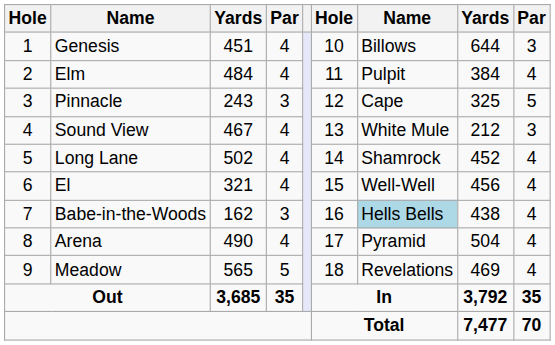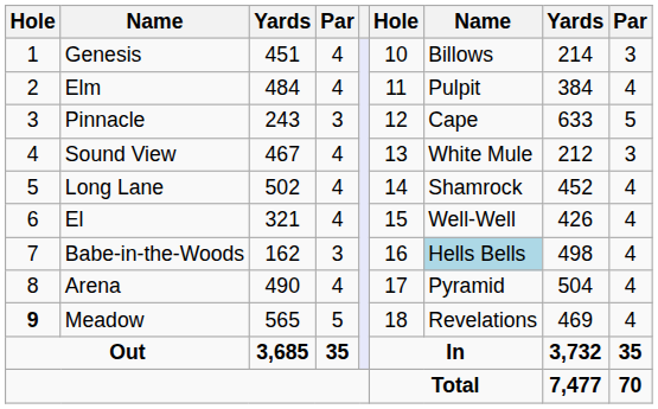 <table class=wikitable>
 <tr>
 <th>Hole</th>
 <th>Name</th>
 <th>Yards</th>
 <th>Par</th>
 <th></th>
 <th>Hole</th>
 <th>Name</th>
 <th>Yards</th>
 <th>Par</th>
 </tr>
 <tr>
 <td align=center>1</td>
 <td>Genesis</td>
 <td align=center>451</td>
 <td align=center>4</td>
 <td rowspan=10 style="background:#E6E8FA;"></td>
 <td align=center>10</td>
 <td>Billows</td>
-<td align=center>644</td>
+<td align=center>214</td>
 <td align=center>3</td>
 </tr>
 <tr>
 <td align=center>2</td>
 <td>Elm</td>
 <td align=center>484</td>
 <td align=center>4</td>
 <td align=center>11</td>
 <td>Pulpit</td>
 <td align=center>384</td>
 <td align=center>4</td>
 </tr>
 <tr>
 <td align=center>3</td>
 <td>Pinnacle</td>
 <td align=center>243</td>
 <td align=center>3</td>
 <td align=center>12</td>
 <td>Cape</td>
-<td align=center>325</td>
+<td align=center>633</td>
 <td align=center>5</td>
 </tr>
 <tr>
 <td align=center>4</td>
 <td>Sound View</td>
 <td align=center>467</td>
 <td align=center>4</td>
 <td align=center>13</td>
 <td>White Mule</td>
 <td align=center>212</td>
 <td align=center>3</td>
 </tr>
 <tr>
 <td align=center>5</td>
 <td>Long Lane</td>
 <td align=center>502</td>
 <td align=center>4</td>
 <td align=center>14</td>
 <td>Shamrock</td>
 <td align=center>452</td>
 <td align=center>4</td>
 </tr>
 <tr>
 <td align=center>6</td>
 <td>El</td>
 <td align=center>321</td>
 <td align=center>4</td>
 <td align=center>15</td>
 <td>Well-Well</td>
-<td align=center>456</td>
+<td align=center>426</td>
 <td align=center>4</td>
 </tr>
 <tr>
 <td align=center>7</td>
 <td>Babe-in-the-Woods</td>
 <td align=center>162</td>
 <td align=center>3</td>
 <td align=center>16</td>
 <td style="background: lightblue;">Hells Bells</td>
-<td align=center>438</td>
+<td align=center>498</td>
 <td align=center>4</td>
 </tr>
 <tr>
 <td align=center>8</td>
 <td>Arena</td>
 <td align=center>490</td>
 <td align=center>4</td>
 <td align=center>17</td>
 <td>Pyramid</td>
 <td align=center>504</td>
 <td align=center>4</td>
 </tr>
 <tr>
-<td align=center>9</td>
+<td align=center><strong>9</strong></td>
 <td>Meadow</td>
 <td align=center>565</td>
 <td align=center>5</td>
 <td align=center>18</td>
 <td>Revelations</td>
 <td align=center>469</td>
 <td align=center>4</td>
 </tr>
 <tr>
 <td colspan=2 align=center><strong>Out</strong></td>
 <td align=center><strong>3,685</strong></td>
 <td align=center><strong>35</strong></td>
 <td colspan=2 align=center><strong>In</strong></td>
-<td align=center><strong>3,792</strong></td>
+<td align=center><strong>3,732</strong></td>
 <td align=center><strong>35</strong></td>
 </tr>
 <tr>
 <td colspan=5></td>
 <td colspan=2 align=center><strong>Total</strong></td>
 <td align=center><strong>7,477</strong></td>
 <td align=center><strong>70</strong></td>
 </tr>
 </table>
